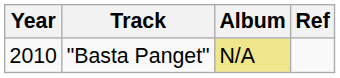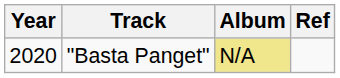 <table class="wikitable sortable">
 <tr>
 <th>Year</th>
 <th>Track</th>
 <th>Album</th>
 <th>Ref</th>
 </tr>
 <tr>
-<td>2010</td>
+<td>2020</td>
 <td>"Basta Panget"</td>
 <td style="background: khaki;">N/A</td>
 <td></td>
 </tr>
 </table>
